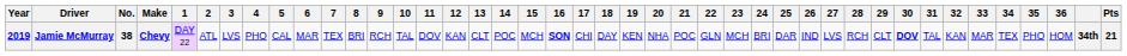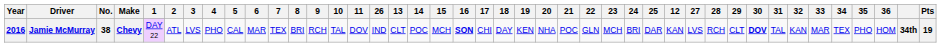 <table class="wikitable" style="text-align:center; font-size:75%">
 <tr>
 <th>Year</th>
 <th>Driver</th>
 <th>No.</th>
 <th>Make</th>
 <th>1</th>
 <th>2</th>
 <th>3</th>
 <th>4</th>
 <th>5</th>
 <th>6</th>
 <th>7</th>
 <th>8</th>
 <th>9</th>
 <th>10</th>
 <th>11</th>
-<th>12</th>
+<th>26</th>
 <th>13</th>
 <th>14</th>
 <th>15</th>
 <th>16</th>
 <th>17</th>
 <th>18</th>
 <th>19</th>
 <th>20</th>
 <th>21</th>
 <th>22</th>
 <th>23</th>
 <th>24</th>
 <th>25</th>
-<th>26</th>
+<th>12</th>
 <th>27</th>
 <th>28</th>
 <th>29</th>
 <th>30</th>
 <th>31</th>
 <th>32</th>
 <th>33</th>
 <th>34</th>
 <th>35</th>
 <th>36</th>
 <th></th>
 <th>Pts</th>
 </tr>
 <tr>
-<th><a href='#'>2019</a></th>
+<th><a href='#'>2016</a></th>
 <th><a href='#'>Jamie McMurray</a></th>
 <th>38</th>
 <th><a href='#'>Chevy</a></th>
 <td style="background:#EFCFFF;"><a href='#'>DAY</a><br><small>22</small></td>
 <td><a href='#'>ATL</a></td>
 <td><a href='#'>LVS</a></td>
 <td><a href='#'>PHO</a></td>
 <td><a href='#'>CAL</a></td>
 <td><a href='#'>MAR</a></td>
 <td><a href='#'>TEX</a></td>
 <td><a href='#'>BRI</a></td>
 <td><a href='#'>RCH</a></td>
 <td><a href='#'>TAL</a></td>
 <td><a href='#'>DOV</a></td>
-<td><a href='#'>KAN</a></td>
+<td><a href='#'>IND</a></td>
 <td><a href='#'>CLT</a></td>
 <td><a href='#'>POC</a></td>
 <td><a href='#'>MCH</a></td>
 <td><strong><a href='#'>SON</a></strong></td>
 <td><a href='#'>CHI</a></td>
 <td><a href='#'>DAY</a></td>
 <td><a href='#'>KEN</a></td>
 <td><a href='#'>NHA</a></td>
 <td><a href='#'>POC</a></td>
 <td><a href='#'>GLN</a></td>
 <td><a href='#'>MCH</a></td>
 <td><a href='#'>BRI</a></td>
 <td><a href='#'>DAR</a></td>
-<td><a href='#'>IND</a></td>
+<td><a href='#'>KAN</a></td>
 <td><a href='#'>LVS</a></td>
 <td><a href='#'>RCH</a></td>
 <td><a href='#'>CLT</a></td>
 <td><strong><a href='#'>DOV</a></strong></td>
 <td><a href='#'>TAL</a></td>
 <td><a href='#'>KAN</a></td>
 <td><a href='#'>MAR</a></td>
 <td><a href='#'>TEX</a></td>
 <td><a href='#'>PHO</a></td>
 <td><a href='#'>HOM</a></td>
 <th>34th</th>
-<th>21</th>
+<th>19</th>
 </tr>
 </table>
